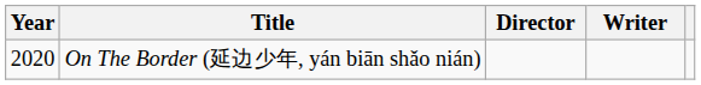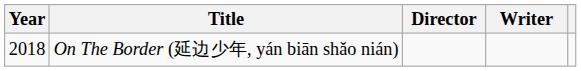 <table class="wikitable">
 <tr>
 <th>Year</th>
 <th>Title</th>
 <th width=65>Director</th>
 <th width=65>Writer</th>
 <th scope="col"></th>
 </tr>
 <tr>
-<td>2020</td>
+<td>2018</td>
 <td><em>On The Border</em> (延边少年, yán biān shǎo nián)</td>
 <td></td>
 <td></td>
 <td></td>
 </tr>
 </table>
